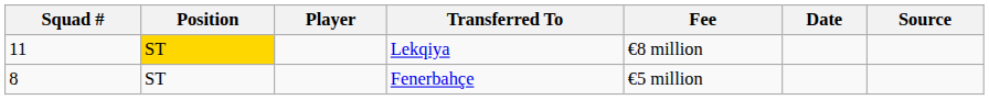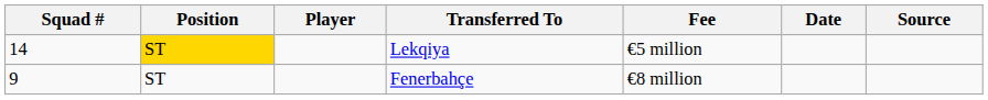 <table class="wikitable sortable" style="width:65%; text-align:center; font-size:95%; text-align:left;">
 <tr>
 <th><strong>Squad #</strong></th>
 <th><strong>Position</strong></th>
 <th><strong>Player</strong></th>
 <th><strong>Transferred To</strong></th>
 <th><strong>Fee</strong></th>
 <th><strong>Date</strong></th>
 <th><strong>Source</strong></th>
 </tr>
 <tr>
-<td>11</td>
+<td>14</td>
 <td style="background: gold;">ST</td>
 <td></td>
 <td> <a href='#'>Lekqiya</a></td>
+<td>€5 million</td>
+<td></td>
+<td></td>
+</tr>
+<tr>
+<td>9</td>
+<td>ST</td>
+<td></td>
+<td> <a href='#'>Fenerbahçe</a></td>
 <td>€8 million</td>
 <td></td>
 <td></td>
 </tr>
-<tr>
-<td>8</td>
-<td>ST</td>
-<td></td>
-<td> <a href='#'>Fenerbahçe</a></td>
-<td>€5 million</td>
-<td></td>
-<td></td>
-</tr>
 </table>
